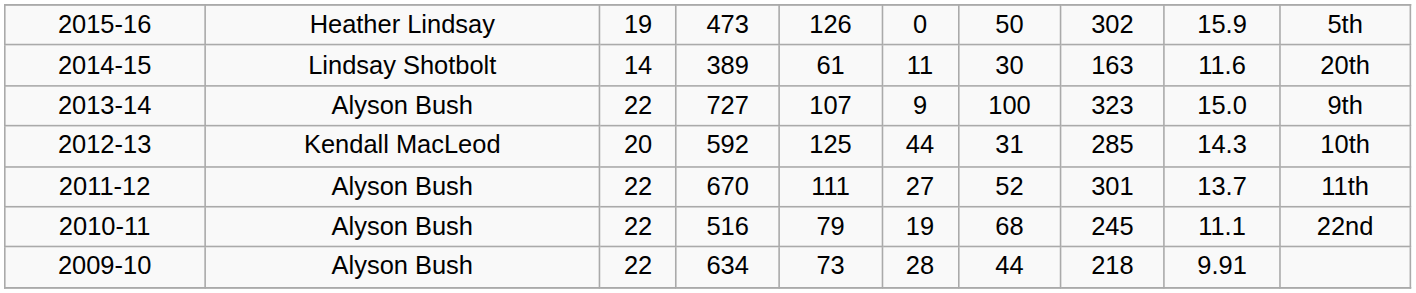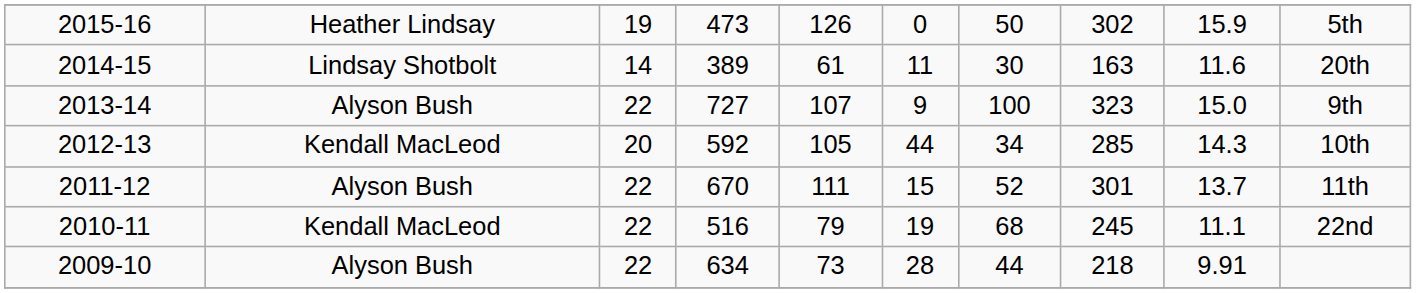 <table class="wikitable" width="70%">
 <tr align="center">
 </tr>
 <tr align="center" bgcolor="">
 <td>2015-16</td>
 <td>Heather Lindsay</td>
 <td>19</td>
 <td>473</td>
 <td>126</td>
 <td>0</td>
 <td>50</td>
 <td>302</td>
 <td>15.9</td>
 <td>5th</td>
 </tr>
 <tr align="center" bgcolor="">
 <td>2014-15</td>
 <td>Lindsay Shotbolt</td>
 <td>14</td>
 <td>389</td>
 <td>61</td>
 <td>11</td>
 <td>30</td>
 <td>163</td>
 <td>11.6</td>
 <td>20th</td>
 </tr>
 <tr align="center" bgcolor="">
 <td>2013-14</td>
 <td>Alyson Bush</td>
 <td>22</td>
 <td>727</td>
 <td>107</td>
 <td>9</td>
 <td>100</td>
 <td>323</td>
 <td>15.0</td>
 <td>9th</td>
 </tr>
 <tr align="center" bgcolor="">
 <td>2012-13</td>
 <td>Kendall MacLeod</td>
 <td>20</td>
 <td>592</td>
-<td>125</td>
+<td>105</td>
 <td>44</td>
-<td>31</td>
+<td>34</td>
 <td>285</td>
 <td>14.3</td>
 <td>10th</td>
 </tr>
 <tr align="center" bgcolor="">
 <td>2011-12</td>
 <td>Alyson Bush</td>
 <td>22</td>
 <td>670</td>
 <td>111</td>
-<td>27</td>
+<td>15</td>
 <td>52</td>
 <td>301</td>
 <td>13.7</td>
 <td>11th</td>
 </tr>
 <tr align="center" bgcolor="">
 <td>2010-11</td>
-<td>Alyson Bush</td>
+<td>Kendall MacLeod</td>
 <td>22</td>
 <td>516</td>
 <td>79</td>
 <td>19</td>
 <td>68</td>
 <td>245</td>
 <td>11.1</td>
 <td>22nd</td>
 </tr>
 <tr align="center" bgcolor="">
 <td>2009-10</td>
 <td>Alyson Bush</td>
 <td>22</td>
 <td>634</td>
 <td>73</td>
 <td>28</td>
 <td>44</td>
 <td>218</td>
 <td>9.91</td>
 <td></td>
 </tr>
 <tr align="center" bgcolor="">
 </tr>
 </table>
